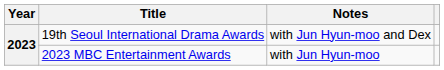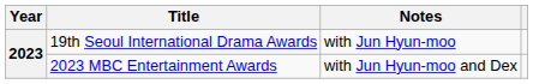 <table class="wikitable plainrowheaders sortable">
 <tr>
 <th scope="col">Year</th>
 <th scope="col">Title</th>
 <th scope="col" class="unsortable">Notes</th>
 <th scope="col" class="unsortable"></th>
 </tr>
 <tr>
 <th scope="row" rowspan="2">2023</th>
 <td>19th <a href='#'>Seoul International Drama Awards</a></td>
-<td>with <a href='#'>Jun Hyun-moo</a> and Dex</td>
+<td>with <a href='#'>Jun Hyun-moo</a></td>
 <td style="text-align:center"></td>
 </tr>
 <tr>
 <td><a href='#'>2023 MBC Entertainment Awards</a></td>
-<td>with <a href='#'>Jun Hyun-moo</a></td>
+<td>with <a href='#'>Jun Hyun-moo</a> and Dex</td>
 <td style="text-align:center"></td>
 </tr>
 </table>
